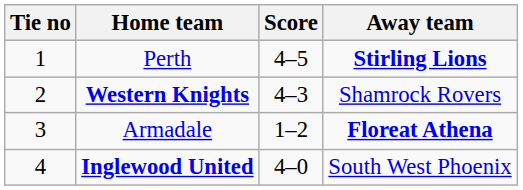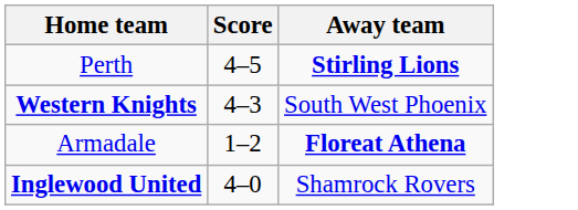 <table class="wikitable" style="text-align:center">
 <tr>
-<th>Tie no</th>
 <th>Home team</th>
 <th>Score</th>
 <th>Away team</th>
 </tr>
 <tr>
-<td>1</td>
 <td><a href='#'>Perth</a></td>
 <td>4–5</td>
 <td><strong><a href='#'>Stirling Lions</a></strong></td>
 </tr>
 <tr>
-<td>2</td>
 <td><strong><a href='#'>Western Knights</a></strong></td>
 <td>4–3</td>
-<td><a href='#'>Shamrock Rovers</a></td>
+<td><a href='#'>South West Phoenix</a></td>
 </tr>
 <tr>
-<td>3</td>
 <td><a href='#'>Armadale</a></td>
 <td>1–2</td>
 <td><strong><a href='#'>Floreat Athena</a></strong></td>
 </tr>
 <tr>
-<td>4</td>
 <td><strong><a href='#'>Inglewood United</a></strong></td>
 <td>4–0</td>
-<td><a href='#'>South West Phoenix</a></td>
+<td><a href='#'>Shamrock Rovers</a></td>
 </tr>
 </table>
